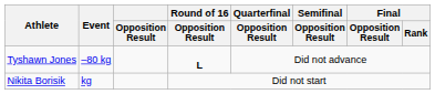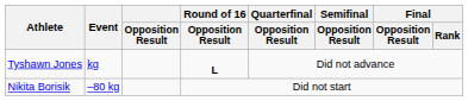 <table class=wikitable style=font-size:90%;text-align:center>
 <tr>
 <th rowspan=2>Athlete</th>
 <th rowspan=2>Event</th>
 <th></th>
 <th>Round of 16</th>
 <th>Quarterfinal</th>
 <th>Semifinal</th>
 <th colspan=2>Final</th>
 </tr>
 <tr style=font-size:95%>
 <th>Opposition<br>Result</th>
 <th>Opposition<br>Result</th>
 <th>Opposition<br>Result</th>
 <th>Opposition<br>Result</th>
 <th>Opposition<br>Result</th>
 <th>Rank</th>
 </tr>
 <tr>
 <td align=left><a href='#'>Tyshawn Jones</a></td>
-<td align=left><a href='#'>–80 kg</a></td>
+<td align=left><a href='#'> kg</a></td>
 <td></td>
 <td><br><strong>L</strong> </td>
 <td colspan=4>Did not advance</td>
 </tr>
 <tr>
 <td align=left><a href='#'>Nikita Borisik</a></td>
-<td align=left><a href='#'> kg</a></td>
+<td align=left><a href='#'>–80 kg</a></td>
 <td></td>
 <td colspan=5>Did not start</td>
 </tr>
 </table>
